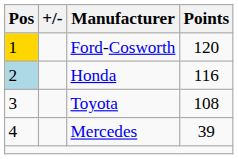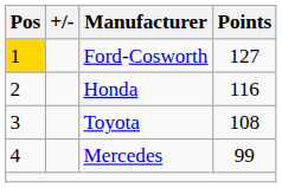 <table class="wikitable" style="font-size: 95%;">
 <tr>
 <th>Pos</th>
 <th>+/-</th>
 <th>Manufacturer</th>
 <th>Points</th>
 </tr>
 <tr>
 <td style="background: gold;">1</td>
 <td align="left"></td>
 <td> <a href='#'>Ford</a>-<a href='#'>Cosworth</a></td>
-<td align="center">120</td>
+<td align="center">127</td>
 </tr>
 <tr>
-<td style="background: lightblue;">2</td>
+<td>2</td>
 <td align="left"></td>
 <td> <a href='#'>Honda</a></td>
 <td align="center">116</td>
 </tr>
 <tr>
 <td>3</td>
 <td align="left"></td>
 <td> <a href='#'>Toyota</a></td>
 <td align="center">108</td>
 </tr>
 <tr>
 <td>4</td>
 <td align="left"></td>
 <td> <a href='#'>Mercedes</a></td>
-<td align="center">39</td>
+<td align="center">99</td>
 </tr>
 <tr class="sortbottom">
 <td colspan="9"></td>
 </tr>
 </table>
